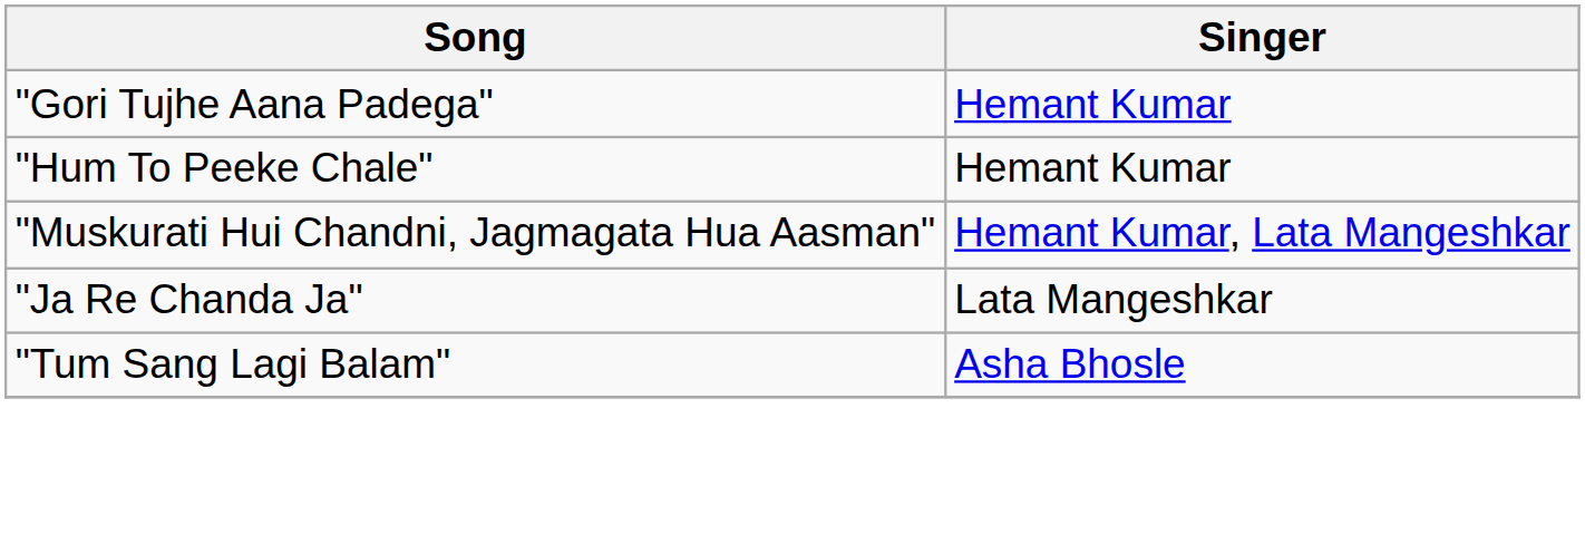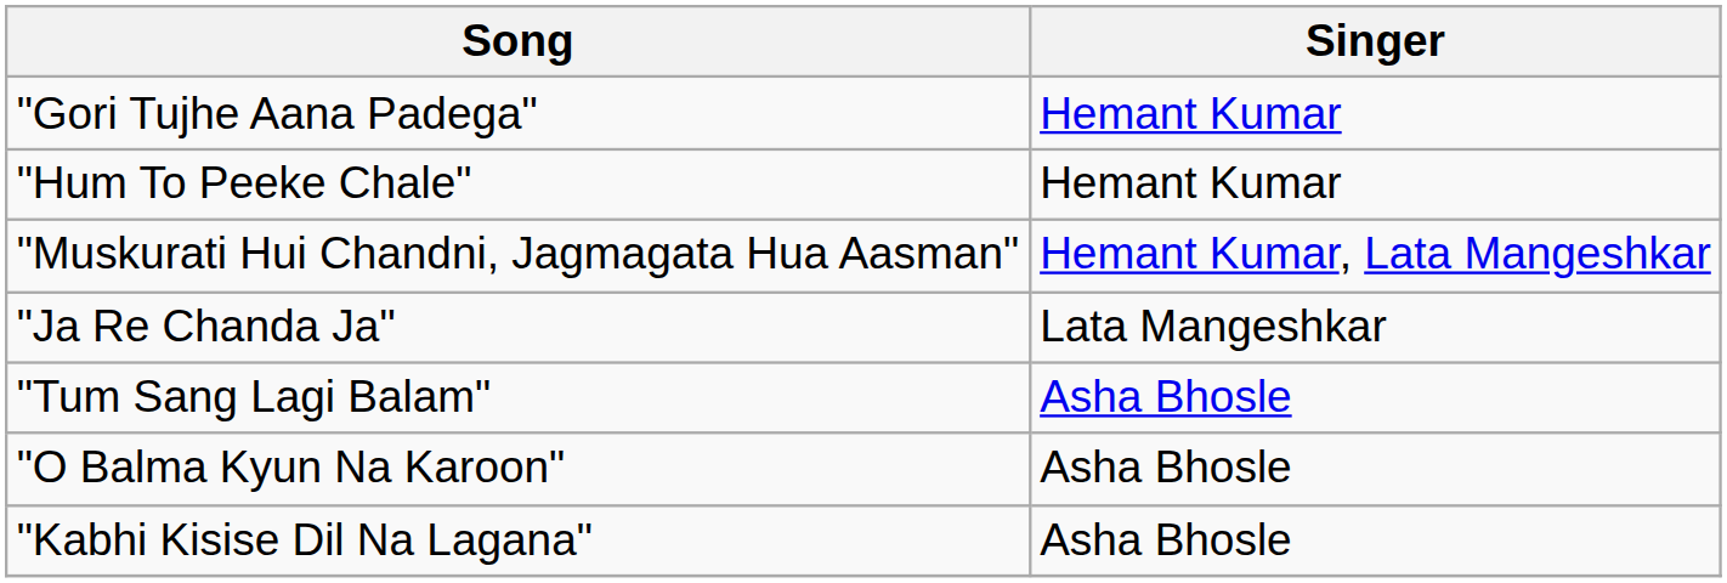 <table class="wikitable">
 <tr>
 <th>Song</th>
 <th>Singer</th>
 </tr>
 <tr>
 <td>"Gori Tujhe Aana Padega"</td>
 <td><a href='#'>Hemant Kumar</a></td>
 </tr>
 <tr>
 <td>"Hum To Peeke Chale"</td>
 <td>Hemant Kumar</td>
 </tr>
 <tr>
 <td>"Muskurati Hui Chandni, Jagmagata Hua Aasman"</td>
 <td><a href='#'>Hemant Kumar</a>, <a href='#'>Lata Mangeshkar</a></td>
 </tr>
 <tr>
 <td>"Ja Re Chanda Ja"</td>
 <td>Lata Mangeshkar</td>
 </tr>
 <tr>
 <td>"Tum Sang Lagi Balam"</td>
 <td><a href='#'>Asha Bhosle</a></td>
 </tr>
 <tr>
+<td>"O Balma Kyun Na Karoon"</td>
+<td>Asha Bhosle</td>
+</tr>
+<tr>
+<td>"Kabhi Kisise Dil Na Lagana"</td>
+<td>Asha Bhosle</td>
+</tr>
+<tr>
 </tr>
 </table>
